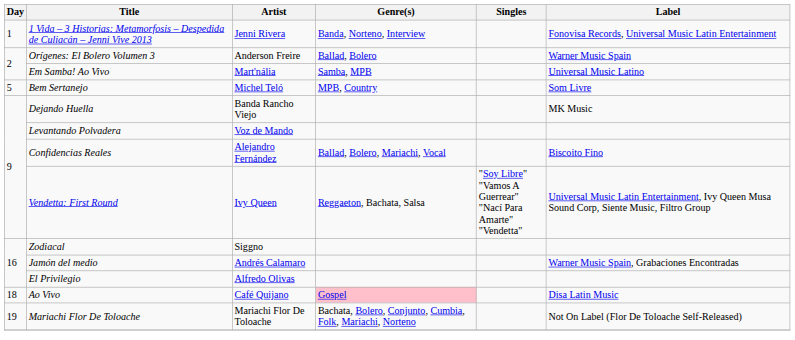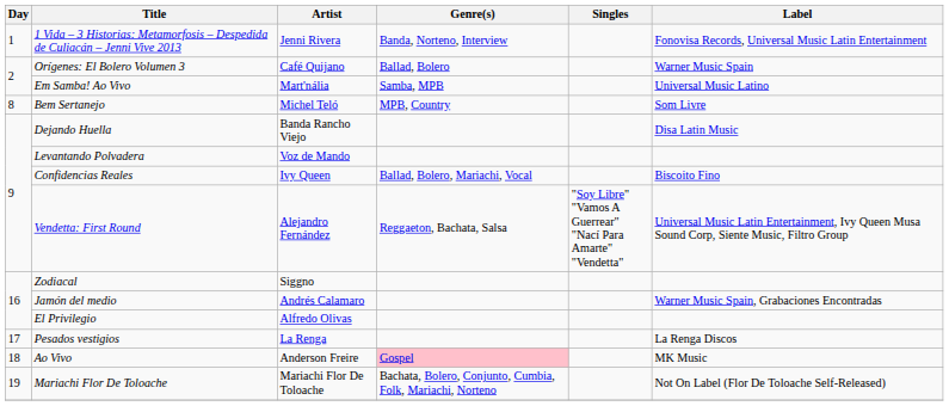 <table class="wikitable sortable" style="text-align: left;">
 <tr>
 <th>Day</th>
 <th>Title</th>
 <th>Artist</th>
 <th>Genre(s)</th>
 <th>Singles</th>
 <th>Label</th>
 </tr>
 <tr>
 <td>1</td>
 <td><em><a href='#'>1 Vida – 3 Historias: Metamorfosis – Despedida de Culiacán – Jenni Vive 2013</a></em></td>
 <td><a href='#'>Jenni Rivera</a></td>
 <td><a href='#'>Banda</a>, <a href='#'>Norteno</a>, <a href='#'>Interview</a></td>
 <td></td>
 <td><a href='#'>Fonovisa Records</a>, <a href='#'>Universal Music Latin Entertainment</a></td>
 </tr>
 <tr>
 <td rowspan="2">2</td>
 <td><em>Orígenes: El Bolero Volumen 3</em></td>
-<td>Anderson Freire</td>
+<td><a href='#'>Café Quijano</a></td>
 <td><a href='#'>Ballad</a>, <a href='#'>Bolero</a></td>
 <td></td>
 <td><a href='#'>Warner Music Spain</a></td>
 </tr>
 <tr>
 <td><em>Em Samba! Ao Vivo</em></td>
 <td><a href='#'>Mart'nália</a></td>
 <td><a href='#'>Samba</a>, <a href='#'>MPB</a></td>
 <td></td>
 <td><a href='#'>Universal Music Latino</a></td>
 </tr>
 <tr>
-<td>5</td>
+<td>8</td>
 <td><em>Bem Sertanejo</em></td>
 <td><a href='#'>Michel Teló</a></td>
 <td><a href='#'>MPB</a>, <a href='#'>Country</a></td>
 <td></td>
 <td><a href='#'>Som Livre</a></td>
 </tr>
 <tr>
 <td rowspan="4">9</td>
 <td><em>Dejando Huella</em></td>
 <td>Banda Rancho Viejo</td>
 <td></td>
 <td></td>
-<td>MK Music</td>
+<td><a href='#'>Disa Latin Music</a></td>
 </tr>
 <tr>
 <td><em>Levantando Polvadera</em></td>
 <td><a href='#'>Voz de Mando</a></td>
 <td></td>
 <td></td>
 <td></td>
 </tr>
 <tr>
 <td><em>Confidencias Reales</em></td>
-<td><a href='#'>Alejandro Fernández</a></td>
+<td><a href='#'>Ivy Queen</a></td>
 <td><a href='#'>Ballad</a>, <a href='#'>Bolero</a>, <a href='#'>Mariachi</a>, <a href='#'>Vocal</a></td>
 <td></td>
 <td><a href='#'>Biscoito Fino</a></td>
 </tr>
 <tr>
 <td><em><a href='#'>Vendetta: First Round</a></em></td>
-<td><a href='#'>Ivy Queen</a></td>
+<td><a href='#'>Alejandro Fernández</a></td>
 <td><a href='#'>Reggaeton</a>, Bachata, Salsa</td>
 <td>"<a href='#'>Soy Libre</a>"<br>"Vamos A Guerrear"<br>"Nací Para Amarte"<br>"Vendetta"</td>
 <td><a href='#'>Universal Music Latin Entertainment</a>, Ivy Queen Musa Sound Corp, Siente Music, Filtro Group</td>
 </tr>
 <tr>
 <td rowspan="3">16</td>
 <td><em>Zodiacal</em></td>
 <td>Siggno</td>
 <td></td>
 <td></td>
 <td></td>
 </tr>
 <tr>
 <td><em>Jamón del medio</em></td>
 <td><a href='#'>Andrés Calamaro</a></td>
 <td></td>
 <td></td>
 <td><a href='#'>Warner Music Spain</a>, Grabaciones Encontradas</td>
 </tr>
 <tr>
 <td><em>El Privilegio</em></td>
 <td><a href='#'>Alfredo Olivas</a></td>
 <td></td>
 <td></td>
 <td></td>
 </tr>
 <tr>
+<td>17</td>
+<td><em>Pesados vestigios</em></td>
+<td><a href='#'>La Renga</a></td>
+<td></td>
+<td></td>
+<td>La Renga Discos</td>
+</tr>
+<tr>
 <td>18</td>
 <td><em>Ao Vivo</em></td>
-<td><a href='#'>Café Quijano</a></td>
+<td>Anderson Freire</td>
 <td style="background: pink;"><a href='#'>Gospel</a></td>
 <td></td>
-<td><a href='#'>Disa Latin Music</a></td>
+<td>MK Music</td>
 </tr>
 <tr>
 <td>19</td>
 <td><em>Mariachi Flor De Toloache</em></td>
 <td>Mariachi Flor De Toloache</td>
 <td>Bachata, <a href='#'>Bolero</a>, <a href='#'>Conjunto</a>, <a href='#'>Cumbia</a>, <a href='#'>Folk</a>, <a href='#'>Mariachi</a>, <a href='#'>Norteno</a></td>
 <td></td>
 <td>Not On Label (Flor De Toloache Self-Released)</td>
 </tr>
 <tr>
 </tr>
 </table>
